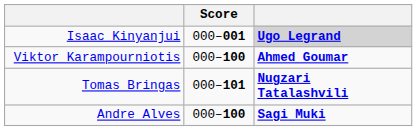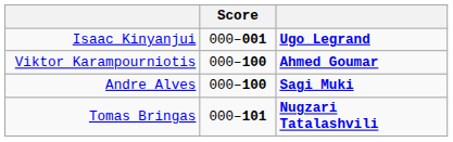 <table class="wikitable" style="text-align: center; font-size:90% ">
 <tr>
 <th align="right" width="160"></th>
 <th width="60">Score</th>
 <th align="left" width="140"></th>
 </tr>
 <tr>
 <td align=right><a href='#'>Isaac Kinyanjui</a> </td>
 <td align=center>000–<strong>001</strong></td>
-<td align=left style="background: lightgrey;"> <strong><a href='#'>Ugo Legrand</a></strong></td>
+<td align=left> <strong><a href='#'>Ugo Legrand</a></strong></td>
 </tr>
 <tr>
 <td align=right><a href='#'>Viktor Karampourniotis</a> </td>
 <td align=center>000–<strong>100</strong></td>
 <td align=left> <strong><a href='#'>Ahmed Goumar</a></strong></td>
 </tr>
 <tr>
+<td align=right><a href='#'>Andre Alves</a> </td>
+<td align=center>000–<strong>100</strong></td>
+<td align=left> <strong><a href='#'>Sagi Muki</a></strong></td>
+</tr>
+<tr>
 <td align=right><a href='#'>Tomas Bringas</a> </td>
 <td align=center>000–<strong>101</strong></td>
 <td align=left> <strong><a href='#'>Nugzari Tatalashvili</a></strong></td>
 </tr>
-<tr>
-<td align=right><a href='#'>Andre Alves</a> </td>
-<td align=center>000–<strong>100</strong></td>
-<td align=left> <strong><a href='#'>Sagi Muki</a></strong></td>
-</tr>
 </table>
